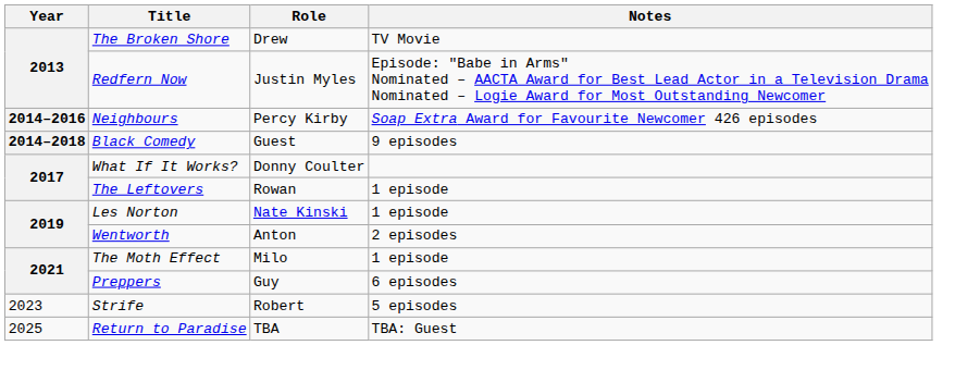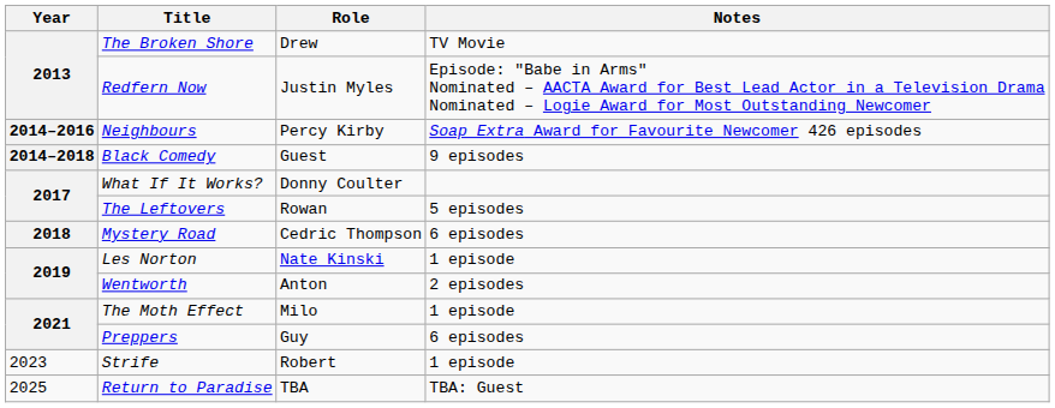 <table class="wikitable sortable plainrowheaders">
 <tr>
 <th scope="col">Year</th>
 <th scope="col">Title</th>
 <th scope="col">Role</th>
 <th scope="col" class="unsortable">Notes</th>
 </tr>
 <tr>
 <th rowspan="2" scope="row">2013</th>
 <td><em><a href='#'>The Broken Shore</a></em></td>
 <td>Drew</td>
 <td>TV Movie</td>
 </tr>
 <tr>
 <td><em><a href='#'>Redfern Now</a></em></td>
 <td>Justin Myles</td>
 <td>Episode: "Babe in Arms"<br>Nominated – <a href='#'>AACTA Award for Best Lead Actor in a Television Drama</a><br>Nominated – <a href='#'>Logie Award for Most Outstanding Newcomer</a></td>
 </tr>
 <tr>
 <th scope="row">2014–2016</th>
 <td><em><a href='#'>Neighbours</a></em></td>
 <td>Percy Kirby</td>
 <td><a href='#'><em>Soap Extra</em> Award for Favourite Newcomer</a> 426 episodes</td>
 </tr>
 <tr>
 <th scope="row">2014–2018</th>
 <td><em><a href='#'>Black Comedy</a></em></td>
 <td>Guest</td>
 <td>9 episodes</td>
 </tr>
 <tr>
 <th rowspan="2" scope="row">2017</th>
 <td><em>What If It Works?</em></td>
 <td>Donny Coulter</td>
 <td></td>
 </tr>
 <tr>
 <td><em><a href='#'>The Leftovers</a></em></td>
 <td>Rowan</td>
-<td>1 episode</td>
+<td>5 episodes</td>
+</tr>
+<tr>
+<th scope="row">2018</th>
+<td><em><a href='#'>Mystery Road</a></em></td>
+<td>Cedric Thompson</td>
+<td>6 episodes</td>
 </tr>
 <tr>
 <th rowspan="2" scope="row">2019</th>
 <td><em>Les Norton</em></td>
 <td><a href='#'>Nate Kinski</a></td>
 <td>1 episode</td>
 </tr>
 <tr>
 <td><em><a href='#'>Wentworth</a></em></td>
 <td>Anton</td>
 <td>2 episodes</td>
 </tr>
 <tr>
 <th rowspan="2" scope="row">2021</th>
 <td><em>The Moth Effect</em></td>
 <td>Milo</td>
 <td>1 episode</td>
 </tr>
 <tr>
 <td><em><a href='#'>Preppers</a></em></td>
 <td>Guy</td>
 <td>6 episodes</td>
 </tr>
 <tr>
 <td>2023</td>
 <td><em>Strife</em></td>
 <td>Robert</td>
-<td>5 episodes</td>
+<td>1 episode</td>
 </tr>
 <tr>
 <td>2025</td>
 <td><a href='#'><em>Return to Paradise</em></a></td>
 <td>TBA</td>
 <td>TBA: Guest</td>
 </tr>
 </table>
